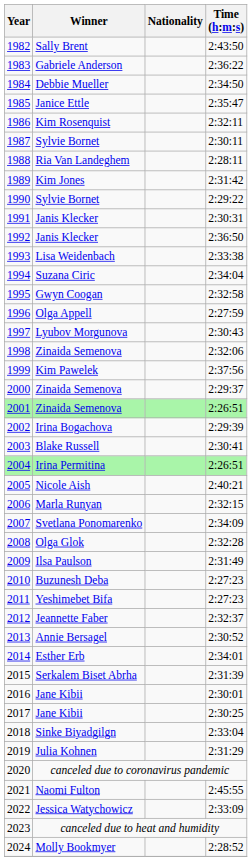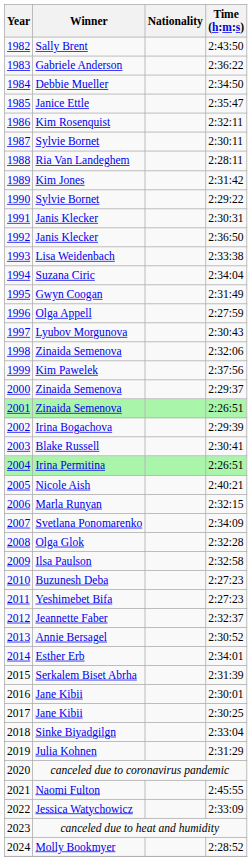 <table class="wikitable sortable" style="font-size: 95%">
 <tr>
 <th>Year</th>
 <th>Winner</th>
 <th>Nationality</th>
 <th>Time<br>(<a href='#'>h</a>:<a href='#'>m</a>:<a href='#'>s</a>)</th>
 </tr>
 <tr>
 <td><a href='#'>1982</a></td>
 <td><a href='#'>Sally Brent</a></td>
 <td></td>
 <td>2:43:50</td>
 </tr>
 <tr>
 <td><a href='#'>1983</a></td>
 <td><a href='#'>Gabriele Anderson</a></td>
 <td></td>
 <td>2:36:22</td>
 </tr>
 <tr>
 <td><a href='#'>1984</a></td>
 <td><a href='#'>Debbie Mueller</a></td>
 <td></td>
 <td>2:34:50</td>
 </tr>
 <tr>
 <td><a href='#'>1985</a></td>
 <td><a href='#'>Janice Ettle</a></td>
 <td></td>
 <td>2:35:47</td>
 </tr>
 <tr>
 <td><a href='#'>1986</a></td>
 <td><a href='#'>Kim Rosenquist</a></td>
 <td></td>
 <td>2:32:11</td>
 </tr>
 <tr>
 <td><a href='#'>1987</a></td>
 <td><a href='#'>Sylvie Bornet</a></td>
 <td></td>
 <td>2:30:11</td>
 </tr>
 <tr>
 <td><a href='#'>1988</a></td>
 <td><a href='#'>Ria Van Landeghem</a></td>
 <td></td>
 <td>2:28:11</td>
 </tr>
 <tr>
 <td><a href='#'>1989</a></td>
 <td><a href='#'>Kim Jones</a></td>
 <td></td>
 <td>2:31:42</td>
 </tr>
 <tr>
 <td><a href='#'>1990</a></td>
 <td><a href='#'>Sylvie Bornet</a></td>
 <td></td>
 <td>2:29:22</td>
 </tr>
 <tr>
 <td><a href='#'>1991</a></td>
 <td><a href='#'>Janis Klecker</a></td>
 <td></td>
 <td>2:30:31</td>
 </tr>
 <tr>
 <td><a href='#'>1992</a></td>
 <td><a href='#'>Janis Klecker</a></td>
 <td></td>
 <td>2:36:50</td>
 </tr>
 <tr>
 <td><a href='#'>1993</a></td>
 <td><a href='#'>Lisa Weidenbach</a></td>
 <td></td>
 <td>2:33:38</td>
 </tr>
 <tr>
 <td><a href='#'>1994</a></td>
 <td><a href='#'>Suzana Ciric</a></td>
 <td></td>
 <td>2:34:04</td>
 </tr>
 <tr>
 <td><a href='#'>1995</a></td>
 <td><a href='#'>Gwyn Coogan</a></td>
 <td></td>
-<td>2:32:58</td>
+<td>2:31:49</td>
 </tr>
 <tr>
 <td><a href='#'>1996</a></td>
 <td><a href='#'>Olga Appell</a></td>
 <td></td>
 <td>2:27:59</td>
 </tr>
 <tr>
 <td><a href='#'>1997</a></td>
 <td><a href='#'>Lyubov Morgunova</a></td>
 <td></td>
 <td>2:30:43</td>
 </tr>
 <tr>
 <td><a href='#'>1998</a></td>
 <td><a href='#'>Zinaida Semenova</a></td>
 <td></td>
 <td>2:32:06</td>
 </tr>
 <tr>
 <td><a href='#'>1999</a></td>
 <td><a href='#'>Kim Pawelek</a></td>
 <td></td>
 <td>2:37:56</td>
 </tr>
 <tr>
 <td><a href='#'>2000</a></td>
 <td><a href='#'>Zinaida Semenova</a></td>
 <td></td>
 <td>2:29:37</td>
 </tr>
 <tr bgcolor=#A9F5A9>
 <td><a href='#'>2001</a></td>
 <td><a href='#'>Zinaida Semenova</a></td>
 <td></td>
 <td>2:26:51</td>
 </tr>
 <tr>
 <td><a href='#'>2002</a></td>
 <td><a href='#'>Irina Bogachova</a></td>
 <td></td>
 <td>2:29:39</td>
 </tr>
 <tr>
 <td><a href='#'>2003</a></td>
 <td><a href='#'>Blake Russell</a></td>
 <td></td>
 <td>2:30:41</td>
 </tr>
 <tr bgcolor=#A9F5A9>
 <td><a href='#'>2004</a></td>
 <td><a href='#'>Irina Permitina</a></td>
 <td></td>
 <td>2:26:51</td>
 </tr>
 <tr>
 <td><a href='#'>2005</a></td>
 <td><a href='#'>Nicole Aish</a></td>
 <td></td>
 <td>2:40:21</td>
 </tr>
 <tr>
 <td><a href='#'>2006</a></td>
 <td><a href='#'>Marla Runyan</a></td>
 <td></td>
 <td>2:32:15</td>
 </tr>
 <tr>
 <td><a href='#'>2007</a></td>
 <td><a href='#'>Svetlana Ponomarenko</a></td>
 <td></td>
 <td>2:34:09</td>
 </tr>
 <tr>
 <td><a href='#'>2008</a></td>
 <td><a href='#'>Olga Glok</a></td>
 <td></td>
 <td>2:32:28</td>
 </tr>
 <tr>
 <td><a href='#'>2009</a></td>
 <td><a href='#'>Ilsa Paulson</a></td>
 <td></td>
-<td>2:31:49</td>
+<td>2:32:58</td>
 </tr>
 <tr>
 <td><a href='#'>2010</a></td>
 <td><a href='#'>Buzunesh Deba</a></td>
 <td></td>
 <td>2:27:23</td>
 </tr>
 <tr>
 <td><a href='#'>2011</a></td>
 <td><a href='#'>Yeshimebet Bifa</a></td>
 <td></td>
 <td>2:27:23</td>
 </tr>
 <tr>
 <td><a href='#'>2012</a></td>
 <td><a href='#'>Jeannette Faber</a></td>
 <td></td>
 <td>2:32:37</td>
 </tr>
 <tr>
 <td><a href='#'>2013</a></td>
 <td><a href='#'>Annie Bersagel</a></td>
 <td></td>
 <td>2:30:52</td>
 </tr>
 <tr>
 <td><a href='#'>2014</a></td>
 <td><a href='#'>Esther Erb</a></td>
 <td></td>
 <td>2:34:01</td>
 </tr>
 <tr>
 <td>2015</td>
 <td><a href='#'>Serkalem Biset Abrha</a></td>
 <td></td>
 <td>2:31:39</td>
 </tr>
 <tr>
 <td>2016</td>
 <td><a href='#'>Jane Kibii</a></td>
 <td></td>
 <td>2:30:01</td>
 </tr>
 <tr>
 <td>2017</td>
 <td><a href='#'>Jane Kibii</a></td>
 <td></td>
 <td>2:30:25</td>
 </tr>
 <tr>
 <td>2018</td>
 <td><a href='#'>Sinke Biyadgilgn</a></td>
 <td></td>
 <td>2:33:04</td>
 </tr>
 <tr>
 <td>2019</td>
 <td><a href='#'>Julia Kohnen</a></td>
 <td></td>
 <td>2:31:29</td>
 </tr>
 <tr>
 <td>2020</td>
 <td colspan="3" align="center"><em>canceled due to coronavirus pandemic</em></td>
 </tr>
 <tr>
 <td>2021</td>
 <td><a href='#'>Naomi Fulton</a></td>
 <td></td>
 <td>2:45:55</td>
 </tr>
 <tr>
 <td>2022</td>
 <td><a href='#'>Jessica Watychowicz</a></td>
 <td></td>
 <td>2:33:09</td>
 </tr>
 <tr>
 <td>2023</td>
 <td colspan="3" align="center"><em>canceled due to heat and humidity</em></td>
 </tr>
 <tr>
 <td>2024</td>
 <td><a href='#'>Molly Bookmyer</a></td>
 <td></td>
 <td>2:28:52</td>
 </tr>
 <tr>
 </tr>
 </table>
